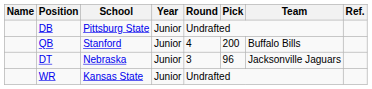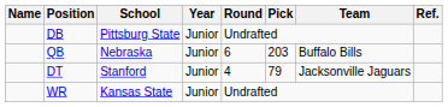 <table class="wikitable sortable" style="text-align: left;">
 <tr>
 <th>Name</th>
 <th>Position</th>
 <th>School</th>
 <th>Year</th>
 <th>Round</th>
 <th>Pick</th>
 <th>Team</th>
 <th class="unsortable">Ref.</th>
 </tr>
 <tr>
 <td></td>
 <td><a href='#'>DB</a></td>
 <td><a href='#'>Pittsburg State</a></td>
 <td>Junior</td>
 <td colspan=3>Undrafted</td>
 <td></td>
 </tr>
 <tr>
 <td></td>
 <td><a href='#'>QB</a></td>
-<td><a href='#'>Stanford</a></td>
+<td><a href='#'>Nebraska</a></td>
 <td> Junior</td>
-<td>4</td>
-<td>200</td>
+<td>6</td>
+<td>203</td>
 <td>Buffalo Bills</td>
 <td></td>
 </tr>
 <tr>
 <td></td>
 <td><a href='#'>DT</a></td>
-<td><a href='#'>Nebraska</a></td>
+<td><a href='#'>Stanford</a></td>
 <td> Junior</td>
-<td>3</td>
-<td>96</td>
+<td>4</td>
+<td>79</td>
 <td>Jacksonville Jaguars</td>
 <td></td>
 </tr>
 <tr>
 <td></td>
 <td><a href='#'>WR</a></td>
 <td><a href='#'>Kansas State</a></td>
 <td>Junior</td>
 <td colspan=3>Undrafted</td>
 <td></td>
 </tr>
 </table>
